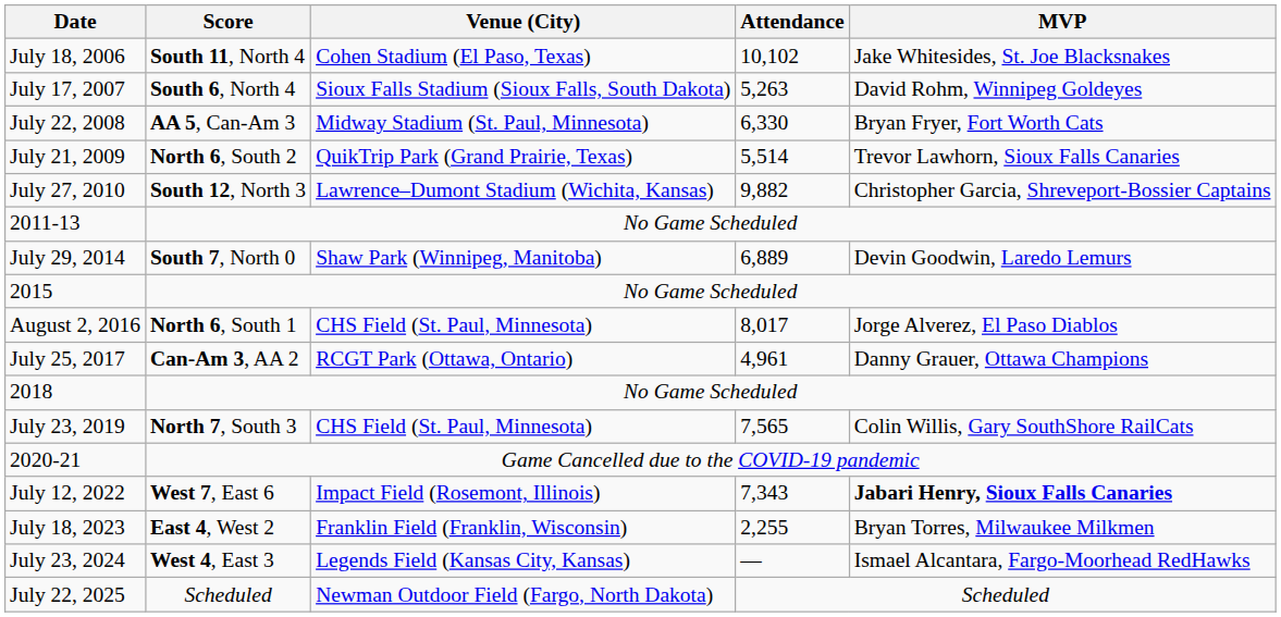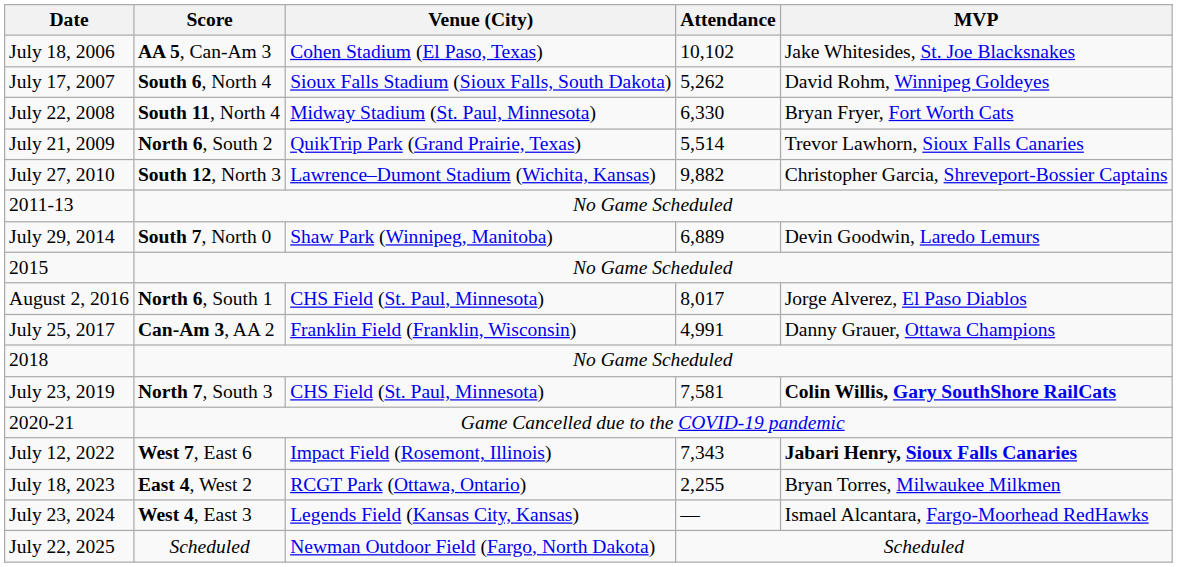 <table class="wikitable">
 <tr>
 <th>Date</th>
 <th>Score</th>
 <th>Venue (City)</th>
 <th>Attendance</th>
 <th>MVP</th>
 </tr>
 <tr>
 <td>July 18, 2006</td>
-<td><strong>South 11</strong>, North 4</td>
+<td><strong>AA 5</strong>, Can-Am 3</td>
 <td><a href='#'>Cohen Stadium</a> (<a href='#'>El Paso, Texas</a>)</td>
 <td>10,102</td>
 <td>Jake Whitesides, <a href='#'>St. Joe Blacksnakes</a></td>
 </tr>
 <tr>
 <td>July 17, 2007</td>
 <td><strong>South 6</strong>, North 4</td>
 <td><a href='#'>Sioux Falls Stadium</a> (<a href='#'>Sioux Falls, South Dakota</a>)</td>
-<td>5,263</td>
+<td>5,262</td>
 <td>David Rohm, <a href='#'>Winnipeg Goldeyes</a></td>
 </tr>
 <tr>
 <td>July 22, 2008</td>
-<td><strong>AA 5</strong>, Can-Am 3</td>
+<td><strong>South 11</strong>, North 4</td>
 <td><a href='#'>Midway Stadium</a> (<a href='#'>St. Paul, Minnesota</a>)</td>
 <td>6,330</td>
 <td>Bryan Fryer, <a href='#'>Fort Worth Cats</a></td>
 </tr>
 <tr>
 <td>July 21, 2009</td>
 <td><strong>North 6</strong>, South 2</td>
 <td><a href='#'>QuikTrip Park</a> (<a href='#'>Grand Prairie, Texas</a>)</td>
 <td>5,514</td>
 <td>Trevor Lawhorn, <a href='#'>Sioux Falls Canaries</a></td>
 </tr>
 <tr>
 <td>July 27, 2010</td>
 <td><strong>South 12</strong>, North 3</td>
 <td><a href='#'>Lawrence–Dumont Stadium</a> (<a href='#'>Wichita, Kansas</a>)</td>
 <td>9,882</td>
 <td>Christopher Garcia, <a href='#'>Shreveport-Bossier Captains</a></td>
 </tr>
 <tr>
 <td>2011-13</td>
 <td colspan="4" style="text-align:center;"><em>No Game Scheduled</em></td>
 </tr>
 <tr>
 <td>July 29, 2014</td>
 <td><strong>South 7</strong>, North 0</td>
 <td><a href='#'>Shaw Park</a> (<a href='#'>Winnipeg, Manitoba</a>)</td>
 <td>6,889</td>
 <td>Devin Goodwin, <a href='#'>Laredo Lemurs</a></td>
 </tr>
 <tr>
 <td>2015</td>
 <td colspan="4" style="text-align:center;"><em>No Game Scheduled</em></td>
 </tr>
 <tr>
 <td>August 2, 2016</td>
 <td><strong>North 6</strong>, South 1</td>
 <td><a href='#'>CHS Field</a> (<a href='#'>St. Paul, Minnesota</a>)</td>
 <td>8,017</td>
 <td>Jorge Alverez, <a href='#'>El Paso Diablos</a></td>
 </tr>
 <tr>
 <td>July 25, 2017</td>
 <td><strong>Can-Am 3</strong>, AA 2</td>
-<td><a href='#'>RCGT Park</a> (<a href='#'>Ottawa, Ontario</a>)</td>
-<td>4,961</td>
+<td><a href='#'>Franklin Field</a> (<a href='#'>Franklin, Wisconsin</a>)</td>
+<td>4,991</td>
 <td>Danny Grauer, <a href='#'>Ottawa Champions</a></td>
 </tr>
 <tr>
 <td>2018</td>
 <td colspan="4" style="text-align:center;"><em>No Game Scheduled</em></td>
 </tr>
 <tr>
 <td>July 23, 2019</td>
 <td><strong>North 7</strong>,  South 3</td>
 <td><a href='#'>CHS Field</a> (<a href='#'>St. Paul, Minnesota</a>)</td>
-<td>7,565</td>
-<td>Colin Willis, <a href='#'>Gary SouthShore RailCats</a></td>
+<td>7,581</td>
+<td><strong>Colin Willis, <a href='#'>Gary SouthShore RailCats</a></strong></td>
 </tr>
 <tr>
 <td>2020-21</td>
 <td colspan="4" style="text-align:center;"><em>Game Cancelled due to the <a href='#'>COVID-19 pandemic</a></em></td>
 </tr>
 <tr>
 <td>July 12, 2022</td>
 <td><strong>West 7</strong>, East 6</td>
 <td><a href='#'>Impact Field</a> (<a href='#'>Rosemont, Illinois</a>)</td>
 <td>7,343</td>
 <td><strong>Jabari Henry, <a href='#'>Sioux Falls Canaries</a></strong></td>
 </tr>
 <tr>
 <td>July 18, 2023</td>
 <td><strong>East 4</strong>, West 2</td>
-<td><a href='#'>Franklin Field</a> (<a href='#'>Franklin, Wisconsin</a>)</td>
+<td><a href='#'>RCGT Park</a> (<a href='#'>Ottawa, Ontario</a>)</td>
 <td>2,255</td>
 <td>Bryan Torres, <a href='#'>Milwaukee Milkmen</a></td>
 </tr>
 <tr>
 <td>July 23, 2024</td>
 <td><strong>West 4</strong>, East 3</td>
 <td><a href='#'>Legends Field</a> (<a href='#'>Kansas City, Kansas</a>)</td>
 <td>—</td>
 <td>Ismael Alcantara, <a href='#'>Fargo-Moorhead RedHawks</a></td>
 </tr>
 <tr>
 <td>July 22, 2025</td>
 <td style="text-align:center;"><em>Scheduled</em></td>
 <td><a href='#'>Newman Outdoor Field</a> (<a href='#'>Fargo, North Dakota</a>)</td>
 <td colspan="2" style="text-align:center;"><em>Scheduled</em></td>
 </tr>
 </table>
